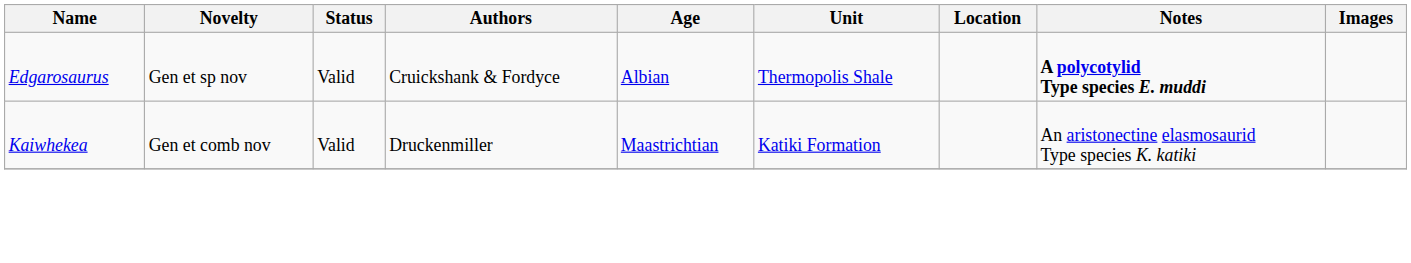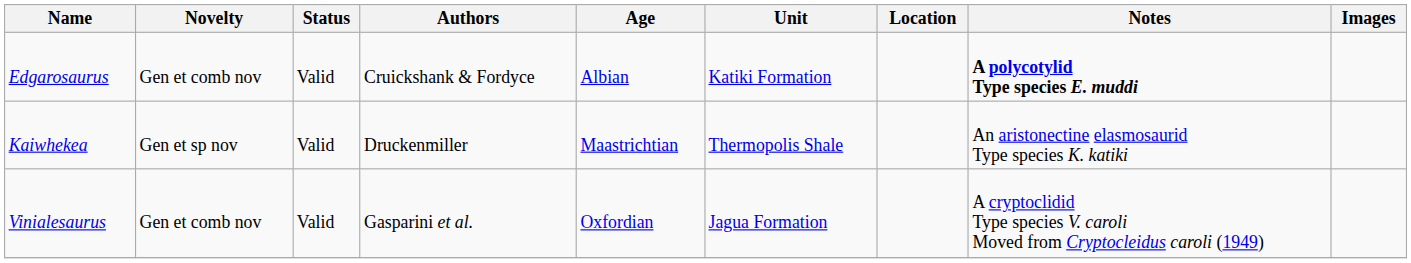 <table class="wikitable sortable" align="center" width="100%">
 <tr>
 <th>Name</th>
 <th>Novelty</th>
 <th>Status</th>
 <th>Authors</th>
 <th>Age</th>
 <th>Unit</th>
 <th>Location</th>
 <th>Notes</th>
 <th>Images</th>
 </tr>
 <tr>
 <td><br><em><a href='#'>Edgarosaurus</a></em></td>
-<td><br>Gen et sp nov</td>
+<td><br>Gen et comb nov</td>
 <td><br>Valid</td>
 <td><br>Cruickshank & Fordyce</td>
 <td><br><a href='#'>Albian</a></td>
-<td><br><a href='#'>Thermopolis Shale</a></td>
+<td><br><a href='#'>Katiki Formation</a></td>
 <td><br><br></td>
 <td><strong><br>A <a href='#'>polycotylid</a><br> Type species <em>E. muddi</em></strong></td>
 <td><br></td>
 </tr>
 <tr>
 <td><br><em><a href='#'>Kaiwhekea</a></em></td>
-<td><br>Gen et comb nov</td>
+<td><br>Gen et sp nov</td>
 <td><br>Valid</td>
 <td><br>Druckenmiller</td>
 <td><br><a href='#'>Maastrichtian</a></td>
-<td><br><a href='#'>Katiki Formation</a></td>
+<td><br><a href='#'>Thermopolis Shale</a></td>
 <td><br><br></td>
 <td><br>An <a href='#'>aristonectine</a> <a href='#'>elasmosaurid</a><br> Type species <em>K. katiki</em></td>
 <td><br></td>
 </tr>
 <tr>
+<td><br><em><a href='#'>Vinialesaurus</a></em></td>
+<td><br>Gen et comb nov</td>
+<td><br>Valid</td>
+<td><br>Gasparini <em>et al.</em></td>
+<td><br><a href='#'>Oxfordian</a></td>
+<td><br><a href='#'>Jagua Formation</a></td>
+<td><br></td>
+<td><br>A <a href='#'>cryptoclidid</a><br> Type species <em>V. caroli</em><br> Moved from <em><a href='#'>Cryptocleidus</a> caroli</em> (<a href='#'>1949</a>)</td>
+<td></td>
+</tr>
+<tr>
 </tr>
 </table>
